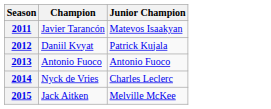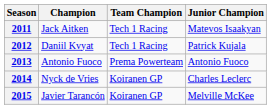 <table class="wikitable" style="font-size: 85%;">
 <tr>
 <th>Season</th>
 <th>Champion</th>
+<th>Team Champion</th>
 <th>Junior Champion</th>
 </tr>
 <tr>
 <th><a href='#'>2011</a></th>
-<td> <a href='#'>Javier Tarancón</a></td>
+<td> <a href='#'>Jack Aitken</a></td>
+<td> <a href='#'>Tech 1 Racing</a></td>
 <td> <a href='#'>Matevos Isaakyan</a></td>
 </tr>
 <tr>
 <th><a href='#'>2012</a></th>
 <td> <a href='#'>Daniil Kvyat</a></td>
+<td> <a href='#'>Tech 1 Racing</a></td>
 <td> <a href='#'>Patrick Kujala</a></td>
 </tr>
 <tr>
 <th><a href='#'>2013</a></th>
 <td> <a href='#'>Antonio Fuoco</a></td>
+<td> <a href='#'>Prema Powerteam</a></td>
 <td> <a href='#'>Antonio Fuoco</a></td>
 </tr>
 <tr>
 <th><a href='#'>2014</a></th>
 <td> <a href='#'>Nyck de Vries</a></td>
+<td> <a href='#'>Koiranen GP</a></td>
 <td> <a href='#'>Charles Leclerc</a></td>
 </tr>
 <tr>
 <th><a href='#'>2015</a></th>
-<td> <a href='#'>Jack Aitken</a></td>
+<td> <a href='#'>Javier Tarancón</a></td>
+<td> <a href='#'>Koiranen GP</a></td>
 <td> <a href='#'>Melville McKee</a></td>
 </tr>
 </table>
